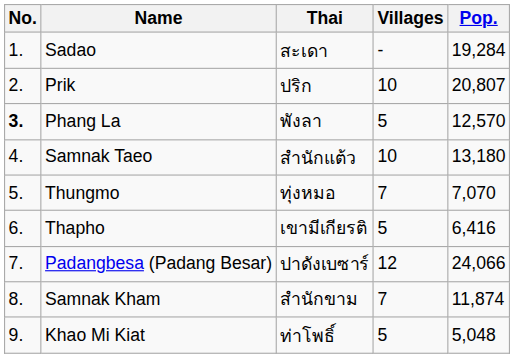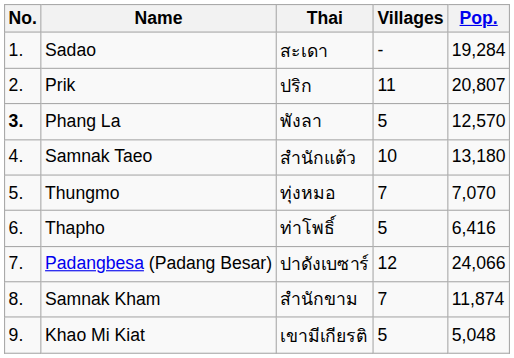 <table class="wikitable">
 <tr>
 <th>No.</th>
 <th>Name</th>
 <th>Thai</th>
 <th>Villages</th>
 <th><a href='#'>Pop.</a></th>
 </tr>
 <tr>
 <td>1.</td>
 <td>Sadao</td>
 <td>สะเดา</td>
 <td>-</td>
 <td>19,284</td>
 </tr>
 <tr>
 <td>2.</td>
 <td>Prik</td>
 <td>ปริก</td>
-<td>10</td>
+<td>11</td>
 <td>20,807</td>
 </tr>
 <tr>
 <td><strong>3.</strong></td>
 <td>Phang La</td>
 <td>พังลา</td>
 <td>5</td>
 <td>12,570</td>
 </tr>
 <tr>
 <td>4.</td>
 <td>Samnak Taeo</td>
 <td>สำนักแต้ว</td>
 <td>10</td>
 <td>13,180</td>
 </tr>
 <tr>
 <td>5.</td>
 <td>Thungmo</td>
 <td>ทุ่งหมอ</td>
 <td>7</td>
 <td>7,070</td>
 </tr>
 <tr>
 <td>6.</td>
 <td>Thapho</td>
-<td>เขามีเกียรติ</td>
+<td>ท่าโพธิ์</td>
 <td>5</td>
 <td>6,416</td>
 </tr>
 <tr>
 <td>7.</td>
 <td><a href='#'>Padangbesa</a> (Padang Besar)</td>
 <td>ปาดังเบซาร์</td>
 <td>12</td>
 <td>24,066</td>
 </tr>
 <tr>
 <td>8.</td>
 <td>Samnak Kham</td>
 <td>สำนักขาม</td>
 <td>7</td>
 <td>11,874</td>
 </tr>
 <tr>
 <td>9.</td>
 <td>Khao Mi Kiat</td>
-<td>ท่าโพธิ์</td>
+<td>เขามีเกียรติ</td>
 <td>5</td>
 <td>5,048</td>
 </tr>
 </table>
